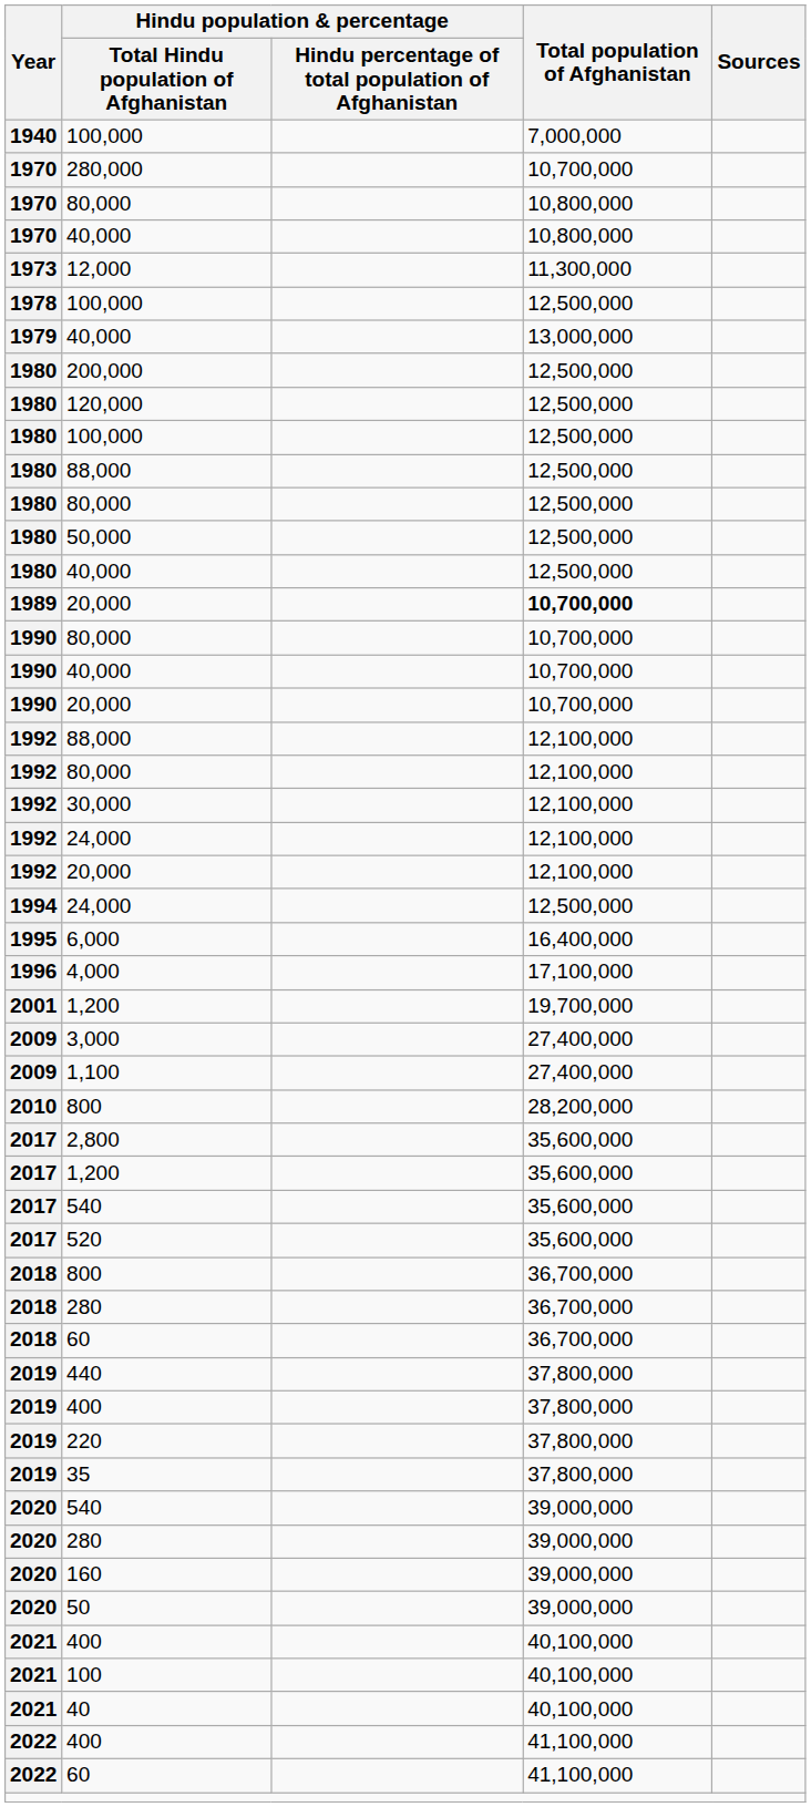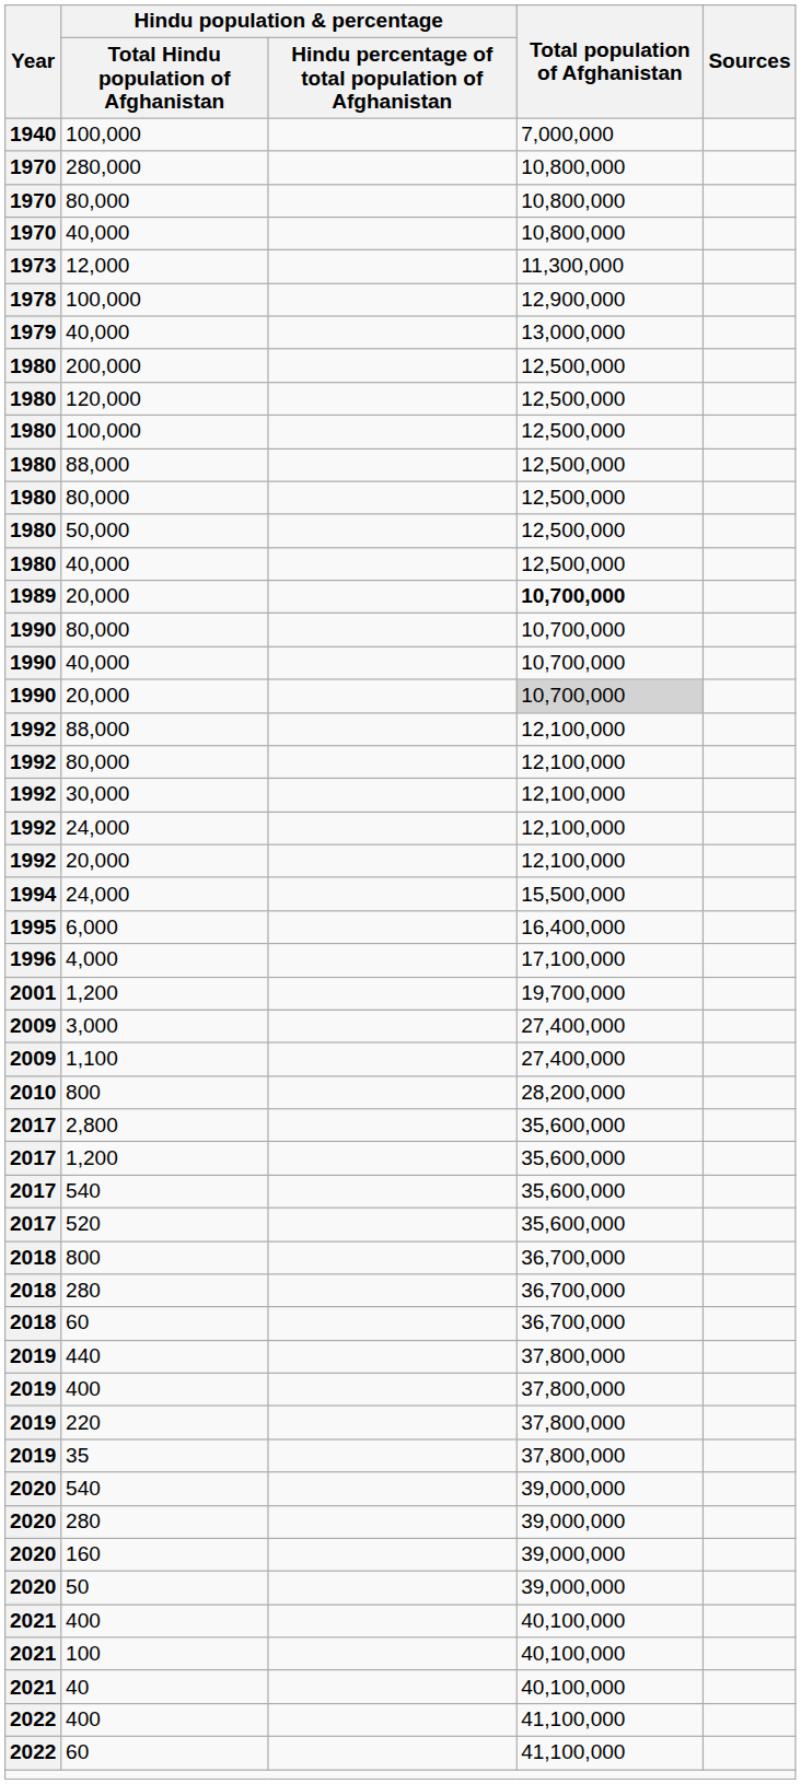 <table class="wikitable sortable">
 <tr>
 <th rowspan="2">Year</th>
 <th colspan="2">Hindu population & percentage</th>
 <th rowspan="2">Total population of Afghanistan</th>
 <th rowspan="2">Sources</th>
 </tr>
 <tr>
 <th>Total Hindu population of Afghanistan</th>
 <th>Hindu percentage of total population of Afghanistan</th>
 </tr>
 <tr>
 <th>1940</th>
 <td>100,000</td>
 <td></td>
 <td>7,000,000</td>
 <td></td>
 </tr>
 <tr>
 <th>1970</th>
 <td>280,000</td>
 <td></td>
-<td>10,700,000</td>
+<td>10,800,000</td>
 <td><br></td>
 </tr>
 <tr>
 <th>1970</th>
 <td>80,000</td>
 <td></td>
 <td>10,800,000</td>
 <td></td>
 </tr>
 <tr>
 <th>1970</th>
 <td>40,000</td>
 <td></td>
 <td>10,800,000</td>
 <td></td>
 </tr>
 <tr>
 <th>1973</th>
 <td>12,000</td>
 <td></td>
 <td>11,300,000</td>
 <td></td>
 </tr>
 <tr>
 <th>1978</th>
 <td>100,000</td>
 <td></td>
-<td>12,500,000</td>
+<td>12,900,000</td>
 <td></td>
 </tr>
 <tr>
 <th>1979</th>
 <td>40,000</td>
 <td></td>
 <td>13,000,000</td>
 <td></td>
 </tr>
 <tr>
 <th>1980</th>
 <td>200,000</td>
 <td></td>
 <td>12,500,000</td>
 <td></td>
 </tr>
 <tr>
 <th>1980</th>
 <td>120,000</td>
 <td></td>
 <td>12,500,000</td>
 <td></td>
 </tr>
 <tr>
 <th>1980</th>
 <td>100,000</td>
 <td></td>
 <td>12,500,000</td>
 <td></td>
 </tr>
 <tr>
 <th>1980</th>
 <td>88,000</td>
 <td></td>
 <td>12,500,000</td>
 <td></td>
 </tr>
 <tr>
 <th>1980</th>
 <td>80,000</td>
 <td></td>
 <td>12,500,000</td>
 <td></td>
 </tr>
 <tr>
 <th>1980</th>
 <td>50,000</td>
 <td></td>
 <td>12,500,000</td>
 <td></td>
 </tr>
 <tr>
 <th>1980</th>
 <td>40,000</td>
 <td></td>
 <td>12,500,000</td>
 <td></td>
 </tr>
 <tr>
 <th>1989</th>
 <td>20,000</td>
 <td></td>
 <td><strong>10,700,000</strong></td>
 <td></td>
 </tr>
 <tr>
 <th>1990</th>
 <td>80,000</td>
 <td></td>
 <td>10,700,000</td>
 <td></td>
 </tr>
 <tr>
 <th>1990</th>
 <td>40,000</td>
 <td></td>
 <td>10,700,000</td>
 <td></td>
 </tr>
 <tr>
 <th>1990</th>
 <td>20,000</td>
 <td></td>
-<td>10,700,000</td>
+<td style="background: lightgrey;">10,700,000</td>
 <td></td>
 </tr>
 <tr>
 <th>1992</th>
 <td>88,000</td>
 <td></td>
 <td>12,100,000</td>
 <td></td>
 </tr>
 <tr>
 <th>1992</th>
 <td>80,000</td>
 <td></td>
 <td>12,100,000</td>
 <td></td>
 </tr>
 <tr>
 <th>1992</th>
 <td>30,000</td>
 <td></td>
 <td>12,100,000</td>
 <td></td>
 </tr>
 <tr>
 <th>1992</th>
 <td>24,000</td>
 <td></td>
 <td>12,100,000</td>
 <td></td>
 </tr>
 <tr>
 <th>1992</th>
 <td>20,000</td>
 <td></td>
 <td>12,100,000</td>
 <td></td>
 </tr>
 <tr>
 <th>1994</th>
 <td>24,000</td>
 <td></td>
-<td>12,500,000</td>
+<td>15,500,000</td>
 <td></td>
 </tr>
 <tr>
 <th>1995</th>
 <td>6,000</td>
 <td></td>
 <td>16,400,000</td>
 <td></td>
 </tr>
 <tr>
 <th>1996</th>
 <td>4,000</td>
 <td></td>
 <td>17,100,000</td>
 <td></td>
 </tr>
 <tr>
 <th>2001</th>
 <td>1,200</td>
 <td></td>
 <td>19,700,000</td>
 <td></td>
 </tr>
 <tr>
 <th>2009</th>
 <td>3,000</td>
 <td></td>
 <td>27,400,000</td>
 <td></td>
 </tr>
 <tr>
 <th>2009</th>
 <td>1,100</td>
 <td></td>
 <td>27,400,000</td>
 <td></td>
 </tr>
 <tr>
 <th>2010</th>
 <td>800</td>
 <td></td>
 <td>28,200,000</td>
 <td></td>
 </tr>
 <tr>
 <th>2017</th>
 <td>2,800</td>
 <td></td>
 <td>35,600,000</td>
 <td></td>
 </tr>
 <tr>
 <th>2017</th>
 <td>1,200</td>
 <td></td>
 <td>35,600,000</td>
 <td></td>
 </tr>
 <tr>
 <th>2017</th>
 <td>540</td>
 <td></td>
 <td>35,600,000</td>
 <td></td>
 </tr>
 <tr>
 <th>2017</th>
 <td>520</td>
 <td></td>
 <td>35,600,000</td>
 <td></td>
 </tr>
 <tr>
 <th>2018</th>
 <td>800</td>
 <td></td>
 <td>36,700,000</td>
 <td></td>
 </tr>
 <tr>
 <th>2018</th>
 <td>280</td>
 <td></td>
 <td>36,700,000</td>
 <td></td>
 </tr>
 <tr>
 <th>2018</th>
 <td>60</td>
 <td></td>
 <td>36,700,000</td>
 <td></td>
 </tr>
 <tr>
 <th>2019</th>
 <td>440</td>
 <td></td>
 <td>37,800,000</td>
 <td></td>
 </tr>
 <tr>
 <th>2019</th>
 <td>400</td>
 <td></td>
 <td>37,800,000</td>
 <td></td>
 </tr>
 <tr>
 <th>2019</th>
 <td>220</td>
 <td></td>
 <td>37,800,000</td>
 <td></td>
 </tr>
 <tr>
 <th>2019</th>
 <td>35</td>
 <td></td>
 <td>37,800,000</td>
 <td></td>
 </tr>
 <tr>
 <th>2020</th>
 <td>540</td>
 <td></td>
 <td>39,000,000</td>
 <td></td>
 </tr>
 <tr>
 <th>2020</th>
 <td>280</td>
 <td></td>
 <td>39,000,000</td>
 <td></td>
 </tr>
 <tr>
 <th>2020</th>
 <td>160</td>
 <td></td>
 <td>39,000,000</td>
 <td></td>
 </tr>
 <tr>
 <th>2020</th>
 <td>50</td>
 <td></td>
 <td>39,000,000</td>
 <td></td>
 </tr>
 <tr>
 <th>2021</th>
 <td>400</td>
 <td></td>
 <td>40,100,000</td>
 <td></td>
 </tr>
 <tr>
 <th>2021</th>
 <td>100</td>
 <td></td>
 <td>40,100,000</td>
 <td></td>
 </tr>
 <tr>
 <th>2021</th>
 <td>40</td>
 <td></td>
 <td>40,100,000</td>
 <td></td>
 </tr>
 <tr>
 <th>2022</th>
 <td>400</td>
 <td></td>
 <td>41,100,000</td>
 <td></td>
 </tr>
 <tr>
 <th>2022</th>
 <td>60</td>
 <td></td>
 <td>41,100,000</td>
 <td></td>
 </tr>
 <tr class="sortbottom">
 <td colspan="11"></td>
 </tr>
 </table>
